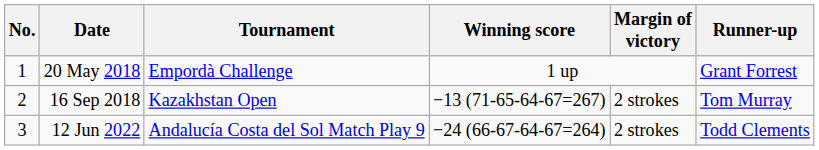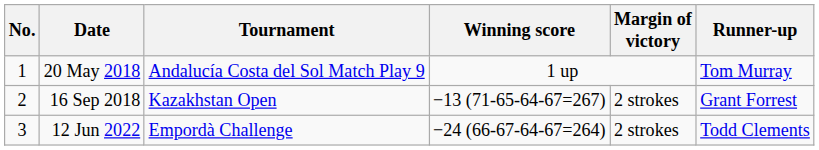 <table class="wikitable" style="font-size:95%;">
 <tr>
 <th>No.</th>
 <th>Date</th>
 <th>Tournament</th>
 <th>Winning score</th>
 <th>Margin of<br>victory</th>
 <th>Runner-up</th>
 </tr>
 <tr>
 <td align=center>1</td>
 <td align=right>20 May <a href='#'>2018</a></td>
-<td><a href='#'>Empordà Challenge</a></td>
+<td><a href='#'>Andalucía Costa del Sol Match Play 9</a></td>
 <td colspan=2 align=center>1 up</td>
-<td> <a href='#'>Grant Forrest</a></td>
+<td> <a href='#'>Tom Murray</a></td>
 </tr>
 <tr>
 <td align=center>2</td>
 <td align=right>16 Sep 2018</td>
 <td><a href='#'>Kazakhstan Open</a></td>
 <td>−13 (71-65-64-67=267)</td>
 <td>2 strokes</td>
-<td> <a href='#'>Tom Murray</a></td>
+<td> <a href='#'>Grant Forrest</a></td>
 </tr>
 <tr>
 <td align=center>3</td>
 <td align=right>12 Jun <a href='#'>2022</a></td>
-<td><a href='#'>Andalucía Costa del Sol Match Play 9</a></td>
+<td><a href='#'>Empordà Challenge</a></td>
 <td>−24 (66-67-64-67=264)</td>
 <td>2 strokes</td>
 <td> <a href='#'>Todd Clements</a></td>
 </tr>
 </table>
